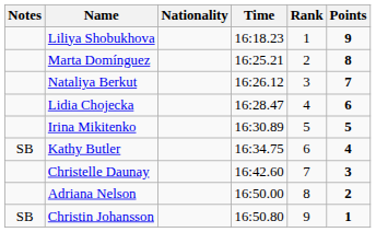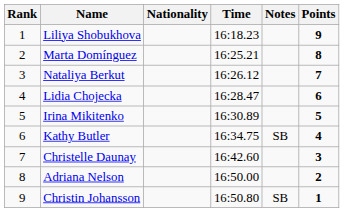 <table class="wikitable sortable" style="text-align:center">
 <tr>
-<th>Notes</th>
+<th>Rank</th>
 <th>Name</th>
 <th>Nationality</th>
 <th>Time</th>
-<th>Rank</th>
+<th>Notes</th>
 <th>Points</th>
 </tr>
 <tr>
-<td></td>
+<td>1</td>
 <td align=left><a href='#'>Liliya Shobukhova</a></td>
 <td align=left></td>
 <td>16:18.23</td>
-<td>1</td>
+<td></td>
 <td><strong>9</strong></td>
 </tr>
 <tr>
-<td></td>
+<td>2</td>
 <td align=left><a href='#'>Marta Domínguez</a></td>
 <td align=left></td>
 <td>16:25.21</td>
-<td>2</td>
+<td></td>
 <td><strong>8</strong></td>
 </tr>
 <tr>
-<td></td>
+<td>3</td>
 <td align=left><a href='#'>Nataliya Berkut</a></td>
 <td align=left></td>
 <td>16:26.12</td>
-<td>3</td>
+<td></td>
 <td><strong>7</strong></td>
 </tr>
 <tr>
-<td></td>
+<td>4</td>
 <td align=left><a href='#'>Lidia Chojecka</a></td>
 <td align=left></td>
 <td>16:28.47</td>
-<td>4</td>
+<td></td>
 <td><strong>6</strong></td>
 </tr>
 <tr>
-<td></td>
+<td>5</td>
 <td align=left><a href='#'>Irina Mikitenko</a></td>
 <td align=left></td>
 <td>16:30.89</td>
-<td>5</td>
+<td></td>
 <td><strong>5</strong></td>
 </tr>
 <tr>
-<td>SB</td>
+<td>6</td>
 <td align=left><a href='#'>Kathy Butler</a></td>
 <td align=left></td>
 <td>16:34.75</td>
-<td>6</td>
+<td>SB</td>
 <td><strong>4</strong></td>
 </tr>
 <tr>
-<td></td>
+<td>7</td>
 <td align=left><a href='#'>Christelle Daunay</a></td>
 <td align=left></td>
 <td>16:42.60</td>
-<td>7</td>
+<td></td>
 <td><strong>3</strong></td>
 </tr>
 <tr>
-<td></td>
+<td>8</td>
 <td align=left><a href='#'>Adriana Nelson</a></td>
 <td align=left></td>
 <td>16:50.00</td>
-<td>8</td>
+<td></td>
 <td><strong>2</strong></td>
 </tr>
 <tr>
-<td>SB</td>
+<td>9</td>
 <td align=left><a href='#'>Christin Johansson</a></td>
 <td align=left></td>
 <td>16:50.80</td>
-<td>9</td>
+<td>SB</td>
 <td><strong>1</strong></td>
 </tr>
 </table>
